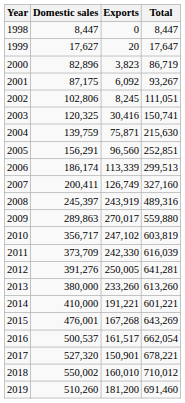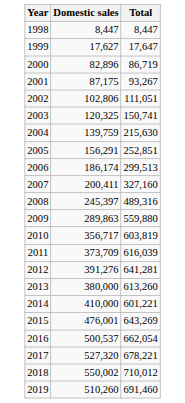 <table class="wikitable sortable" style="margin:1em auto; font-size:97%; text-align:right;">
 <tr>
 <th>Year</th>
 <th>Domestic sales</th>
-<th>Exports</th>
 <th>Total</th>
 </tr>
 <tr>
 <td>1998</td>
 <td>8,447</td>
-<td>0</td>
 <td>8,447</td>
 </tr>
 <tr>
 <td>1999</td>
 <td>17,627</td>
-<td>20</td>
 <td>17,647</td>
 </tr>
 <tr>
 <td>2000</td>
 <td>82,896</td>
-<td>3,823</td>
 <td>86,719</td>
 </tr>
 <tr>
 <td>2001</td>
 <td>87,175</td>
-<td>6,092</td>
 <td>93,267</td>
 </tr>
 <tr>
 <td>2002</td>
 <td>102,806</td>
-<td>8,245</td>
 <td>111,051</td>
 </tr>
 <tr>
 <td>2003</td>
 <td>120,325</td>
-<td>30,416</td>
 <td>150,741</td>
 </tr>
 <tr>
 <td>2004</td>
 <td>139,759</td>
-<td>75,871</td>
 <td>215,630</td>
 </tr>
 <tr>
 <td>2005</td>
 <td>156,291</td>
-<td>96,560</td>
 <td>252,851</td>
 </tr>
 <tr>
 <td>2006</td>
 <td>186,174</td>
-<td>113,339</td>
 <td>299,513</td>
 </tr>
 <tr>
 <td>2007</td>
 <td>200,411</td>
-<td>126,749</td>
 <td>327,160</td>
 </tr>
 <tr>
 <td>2008</td>
 <td>245,397</td>
-<td>243,919</td>
 <td>489,316</td>
 </tr>
 <tr>
 <td>2009</td>
 <td>289,863</td>
-<td>270,017</td>
 <td>559,880</td>
 </tr>
 <tr>
 <td>2010</td>
 <td>356,717</td>
-<td>247,102</td>
 <td>603,819</td>
 </tr>
 <tr>
 <td>2011</td>
 <td>373,709</td>
-<td>242,330</td>
 <td>616,039</td>
 </tr>
 <tr>
 <td>2012</td>
 <td>391,276</td>
-<td>250,005</td>
 <td>641,281</td>
 </tr>
 <tr>
 <td>2013</td>
 <td>380,000</td>
-<td>233,260</td>
 <td>613,260</td>
 </tr>
 <tr>
 <td>2014</td>
 <td>410,000</td>
-<td>191,221</td>
 <td>601,221</td>
 </tr>
 <tr>
 <td>2015</td>
 <td>476,001</td>
-<td>167,268</td>
 <td>643,269</td>
 </tr>
 <tr>
 <td>2016</td>
 <td>500,537</td>
-<td>161,517</td>
 <td>662,054</td>
 </tr>
 <tr>
 <td>2017</td>
 <td>527,320</td>
-<td>150,901</td>
 <td>678,221</td>
 </tr>
 <tr>
 <td>2018</td>
 <td>550,002</td>
-<td>160,010</td>
 <td>710,012</td>
 </tr>
 <tr>
 <td>2019</td>
 <td>510,260</td>
-<td>181,200</td>
 <td>691,460<br></td>
 </tr>
 </table>
